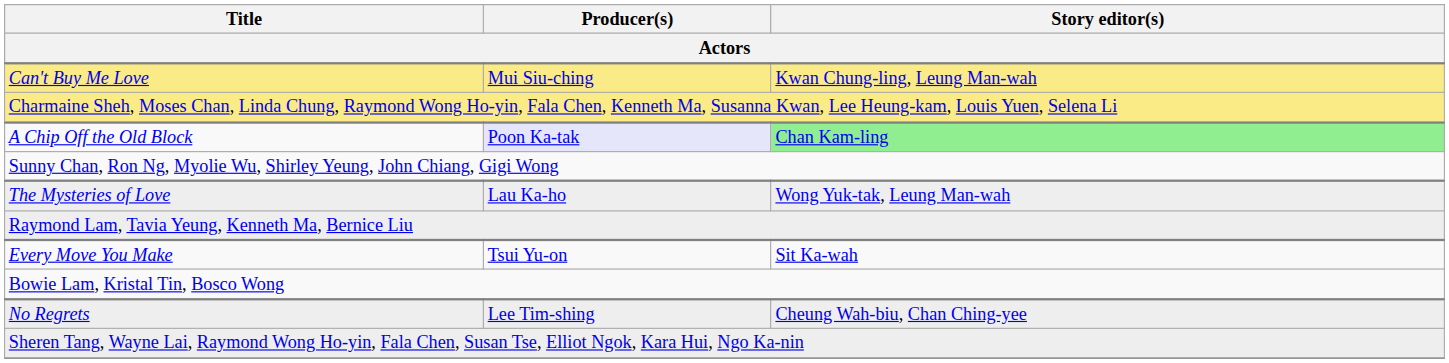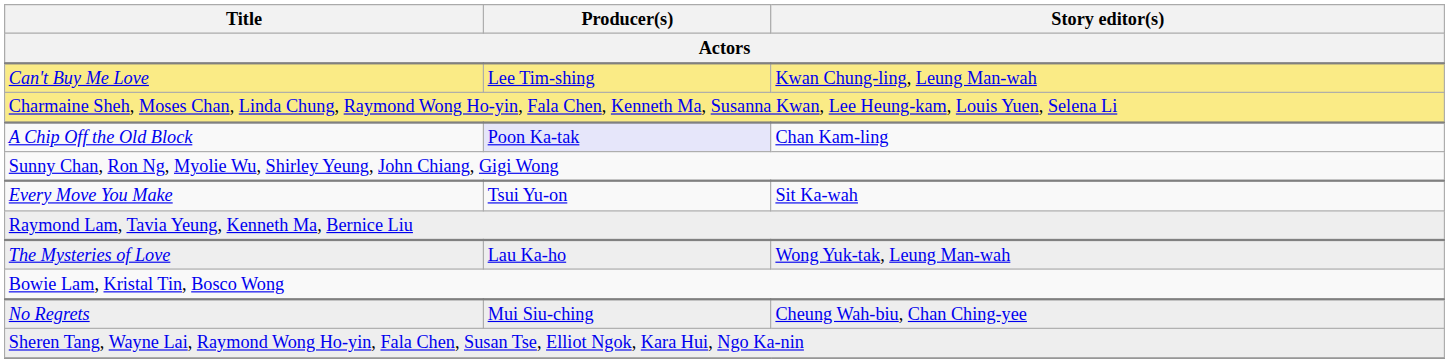 <table class="wikitable" border="1" width="100%">
 <tr style="background:#bebebe">
 <th>Title</th>
 <th>Producer(s)</th>
 <th>Story editor(s)</th>
 </tr>
 <tr style="background:#bebebe">
 <th colspan="3" style="border-bottom:2px solid grey">Actors</th>
 </tr>
 <tr style="background:#FAEB86">
 <td><em><a href='#'>Can't Buy Me Love</a></em></td>
-<td><a href='#'>Mui Siu-ching</a></td>
+<td><a href='#'>Lee Tim-shing</a></td>
 <td><a href='#'>Kwan Chung-ling</a>, <a href='#'>Leung Man-wah</a></td>
 </tr>
 <tr style="background:#FAEB86">
 <td colspan="3" style="border-bottom:2px solid grey"><a href='#'>Charmaine Sheh</a>, <a href='#'>Moses Chan</a>, <a href='#'>Linda Chung</a>, <a href='#'>Raymond Wong Ho-yin</a>, <a href='#'>Fala Chen</a>, <a href='#'>Kenneth Ma</a>, <a href='#'>Susanna Kwan</a>, <a href='#'>Lee Heung-kam</a>, <a href='#'>Louis Yuen</a>, <a href='#'>Selena Li</a></td>
 </tr>
 <tr>
 <td><em><a href='#'>A Chip Off the Old Block</a></em></td>
 <td style="background: lavender;"><a href='#'>Poon Ka-tak</a></td>
-<td style="background: lightgreen;"><a href='#'>Chan Kam-ling</a></td>
+<td><a href='#'>Chan Kam-ling</a></td>
 </tr>
 <tr>
 <td colspan="3" style="border-bottom:2px solid grey"><a href='#'>Sunny Chan</a>, <a href='#'>Ron Ng</a>, <a href='#'>Myolie Wu</a>, <a href='#'>Shirley Yeung</a>, <a href='#'>John Chiang</a>, <a href='#'>Gigi Wong</a></td>
+</tr>
+<tr>
+<td><em><a href='#'>Every Move You Make</a></em></td>
+<td><a href='#'>Tsui Yu-on</a></td>
+<td><a href='#'>Sit Ka-wah</a></td>
+</tr>
+<tr style="background:#EEEEEE">
+<td colspan="3" style="border-bottom:2px solid grey"><a href='#'>Raymond Lam</a>, <a href='#'>Tavia Yeung</a>, <a href='#'>Kenneth Ma</a>, <a href='#'>Bernice Liu</a></td>
 </tr>
 <tr style="background:#EEEEEE">
 <td><em><a href='#'>The Mysteries of Love</a></em></td>
 <td><a href='#'>Lau Ka-ho</a></td>
 <td><a href='#'>Wong Yuk-tak</a>, <a href='#'>Leung Man-wah</a></td>
 </tr>
-<tr style="background:#EEEEEE">
-<td colspan="3" style="border-bottom:2px solid grey"><a href='#'>Raymond Lam</a>, <a href='#'>Tavia Yeung</a>, <a href='#'>Kenneth Ma</a>, <a href='#'>Bernice Liu</a></td>
-</tr>
-<tr>
-<td><em><a href='#'>Every Move You Make</a></em></td>
-<td><a href='#'>Tsui Yu-on</a></td>
-<td><a href='#'>Sit Ka-wah</a></td>
-</tr>
 <tr>
 <td colspan="3" style="border-bottom:2px solid grey"><a href='#'>Bowie Lam</a>, <a href='#'>Kristal Tin</a>, <a href='#'>Bosco Wong</a></td>
 </tr>
 <tr style="background:#EEEEEE">
 <td><em><a href='#'>No Regrets</a></em></td>
-<td><a href='#'>Lee Tim-shing</a></td>
+<td><a href='#'>Mui Siu-ching</a></td>
 <td><a href='#'>Cheung Wah-biu</a>, <a href='#'>Chan Ching-yee</a></td>
 </tr>
 <tr style="background:#EEEEEE">
 <td colspan="3" style="border-bottom:2px solid grey"><a href='#'>Sheren Tang</a>, <a href='#'>Wayne Lai</a>, <a href='#'>Raymond Wong Ho-yin</a>, <a href='#'>Fala Chen</a>, <a href='#'>Susan Tse</a>, <a href='#'>Elliot Ngok</a>, <a href='#'>Kara Hui</a>, <a href='#'>Ngo Ka-nin</a></td>
 </tr>
 <tr>
 </tr>
 </table>
